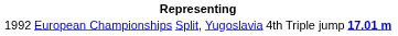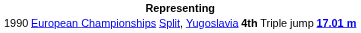 <table>
 <tr>
 <th colspan="6">Representing </th>
 </tr>
 <tr>
-<td>1992</td>
+<td>1990</td>
 <td><a href='#'>European Championships</a></td>
 <td><a href='#'>Split</a>, <a href='#'>Yugoslavia</a></td>
-<td>4th</td>
+<td><strong>4th</strong></td>
 <td>Triple jump</td>
 <td><strong><a href='#'>17.01 m</a></strong></td>
 </tr>
 </table>
